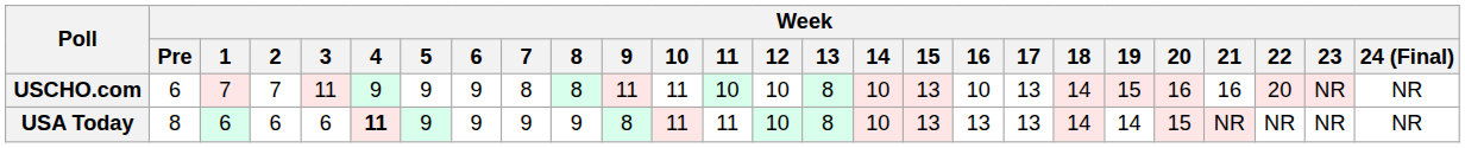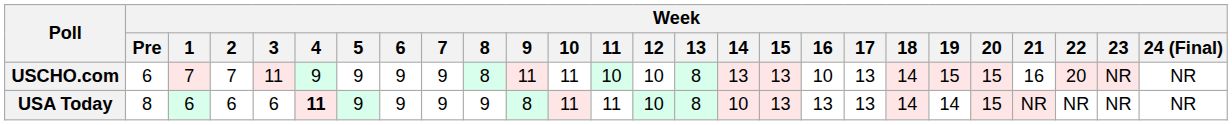 <table class="wikitable" style="white-space:nowrap;">
 <tr>
 <th scope="col" width="100" rowspan="2">Poll</th>
 <th colspan="27">Week</th>
 </tr>
 <tr>
 <th scope="col" width="30">Pre</th>
 <th scope="col" width="30">1</th>
 <th scope="col" width="30">2</th>
 <th scope="col" width="30">3</th>
 <th scope="col" width="30">4</th>
 <th scope="col" width="30">5</th>
 <th scope="col" width="30">6</th>
 <th scope="col" width="30">7</th>
 <th scope="col" width="30">8</th>
 <th scope="col" width="30">9</th>
 <th scope="col" width="30">10</th>
 <th scope="col" width="30">11</th>
 <th scope="col" width="30">12</th>
 <th scope="col" width="30">13</th>
 <th scope="col" width="30">14</th>
 <th scope="col" width="30">15</th>
 <th scope="col" width="30">16</th>
 <th scope="col" width="30">17</th>
 <th scope="col" width="30">18</th>
 <th scope="col" width="30">19</th>
 <th scope="col" width="30">20</th>
 <th scope="col" width="30">21</th>
 <th scope="col" width="30">22</th>
 <th scope="col" width="30">23</th>
 <th scope="col" width="30">24 (Final)</th>
 </tr>
 <tr style="text-align:center;">
 <th>USCHO.com</th>
 <td bgcolor=FFFFFF>6</td>
 <td bgcolor=FFE6E6>7</td>
 <td bgcolor=FFFFFF>7</td>
 <td bgcolor=FFE6E6>11</td>
 <td bgcolor=D8FFEB>9</td>
 <td bgcolor=FFFFFF>9</td>
 <td bgcolor=FFFFFF>9</td>
-<td bgcolor=FFFFFF>8</td>
+<td bgcolor=FFFFFF>9</td>
 <td bgcolor=D8FFEB>8</td>
 <td bgcolor=FFE6E6>11</td>
 <td bgcolor=FFFFFF>11</td>
 <td bgcolor=D8FFEB>10</td>
 <td bgcolor=FFFFFF>10</td>
 <td bgcolor=D8FFEB>8</td>
-<td bgcolor=FFE6E6>10</td>
+<td bgcolor=FFE6E6>13</td>
 <td bgcolor=FFE6E6>13</td>
 <td bgcolor=FFFFFF>10</td>
 <td bgcolor=FFFFFF>13</td>
 <td bgcolor=FFE6E6>14</td>
 <td bgcolor=FFE6E6>15</td>
-<td bgcolor=FFE6E6>16</td>
+<td bgcolor=FFE6E6>15</td>
 <td bgcolor=FFFFFF>16</td>
 <td bgcolor=FFE6E6>20</td>
 <td bgcolor=FFE6E6>NR</td>
 <td bgcolor=FFFFFF>NR</td>
 </tr>
 <tr style="text-align:center;">
 <th>USA Today</th>
 <td bgcolor=FFFFFF>8</td>
 <td bgcolor=D8FFEB>6</td>
 <td bgcolor=FFFFFF>6</td>
 <td bgcolor=FFFFFF>6</td>
 <td bgcolor=FFE6E6><strong>11</strong></td>
 <td bgcolor=D8FFEB>9</td>
 <td bgcolor=FFFFFF>9</td>
 <td bgcolor=FFFFFF>9</td>
 <td bgcolor=FFFFFF>9</td>
 <td bgcolor=D8FFEB>8</td>
 <td bgcolor=FFE6E6>11</td>
 <td bgcolor=FFFFFF>11</td>
 <td bgcolor=D8FFEB>10</td>
 <td bgcolor=D8FFEB>8</td>
 <td bgcolor=FFE6E6>10</td>
 <td bgcolor=FFE6E6>13</td>
 <td bgcolor=FFFFFF>13</td>
 <td bgcolor=FFFFFF>13</td>
 <td bgcolor=FFE6E6>14</td>
 <td bgcolor=FFFFFF>14</td>
 <td bgcolor=FFE6E6>15</td>
 <td bgcolor=FFE6E6>NR</td>
 <td bgcolor=FFFFFF>NR</td>
 <td bgcolor=FFFFFF>NR</td>
 <td bgcolor=FFFFFF>NR</td>
 </tr>
 </table>
